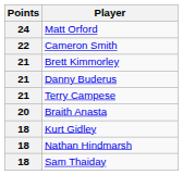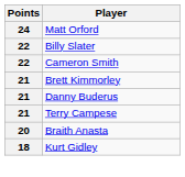 <table class="wikitable" style="text-align:left;">
 <tr>
 <th width=50>Points</th>
 <th width=200>Player</th>
 </tr>
 <tr>
 <th>24</th>
 <td> <a href='#'>Matt Orford</a></td>
+</tr>
+<tr>
+<th>22</th>
+<td> <a href='#'>Billy Slater</a></td>
 </tr>
 <tr>
 <th>22</th>
 <td> <a href='#'>Cameron Smith</a></td>
 </tr>
 <tr>
 <th>21</th>
 <td> <a href='#'>Brett Kimmorley</a></td>
 </tr>
 <tr>
 <th>21</th>
 <td> <a href='#'>Danny Buderus</a></td>
 </tr>
 <tr>
 <th>21</th>
 <td> <a href='#'>Terry Campese</a></td>
 </tr>
 <tr>
 <th>20</th>
 <td> <a href='#'>Braith Anasta</a></td>
 </tr>
 <tr>
 <th>18</th>
 <td> <a href='#'>Kurt Gidley</a></td>
 </tr>
-<tr>
-<th>18</th>
-<td> <a href='#'>Nathan Hindmarsh</a></td>
-</tr>
-<tr>
-<th>18</th>
-<td> <a href='#'>Sam Thaiday</a></td>
-</tr>
 </table>
